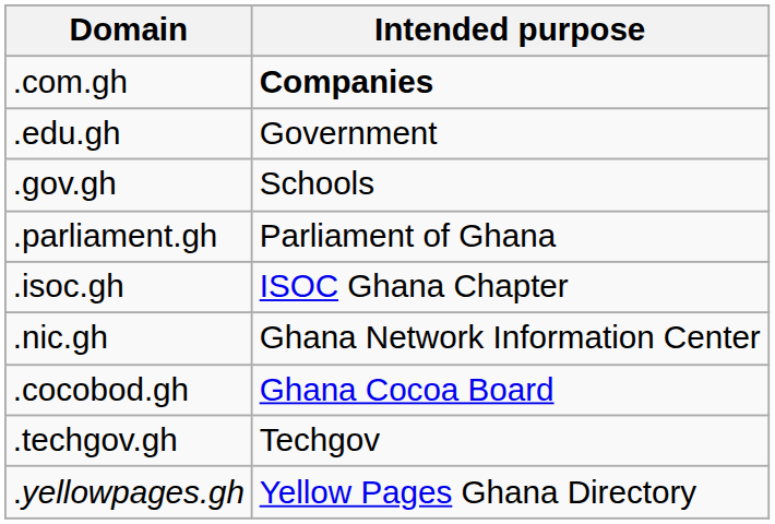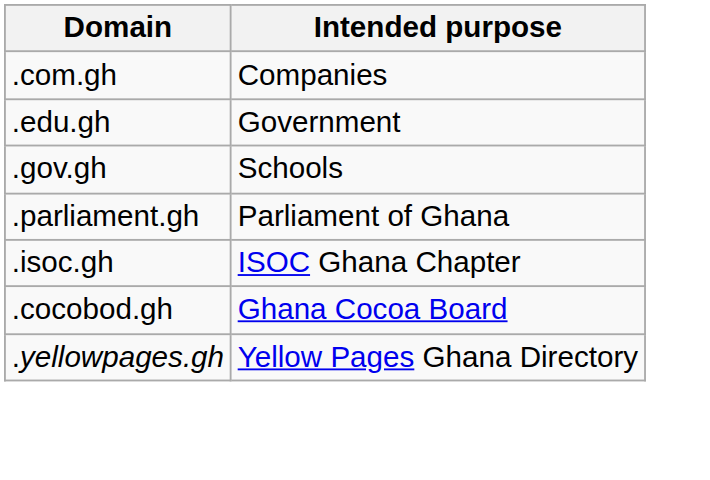 <table class="wikitable">
 <tr>
 <th>Domain</th>
 <th>Intended purpose</th>
 </tr>
 <tr>
 <td>.com.gh</td>
-<td><strong>Companies</strong></td>
+<td>Companies</td>
 </tr>
 <tr>
 <td>.edu.gh</td>
 <td>Government</td>
 </tr>
 <tr>
 <td>.gov.gh</td>
 <td>Schools</td>
 </tr>
 <tr>
 <td>.parliament.gh</td>
 <td>Parliament of Ghana</td>
 </tr>
 <tr>
 <td>.isoc.gh</td>
 <td><a href='#'>ISOC</a> Ghana Chapter</td>
 </tr>
 <tr>
-<td>.nic.gh</td>
-<td>Ghana Network Information Center</td>
-</tr>
-<tr>
 <td>.cocobod.gh</td>
 <td><a href='#'>Ghana Cocoa Board</a></td>
-</tr>
-<tr>
-<td>.techgov.gh</td>
-<td>Techgov</td>
 </tr>
 <tr>
 <td>.<em>yellowpages.gh</em></td>
 <td><a href='#'>Yellow Pages</a> Ghana Directory</td>
 </tr>
 </table>
